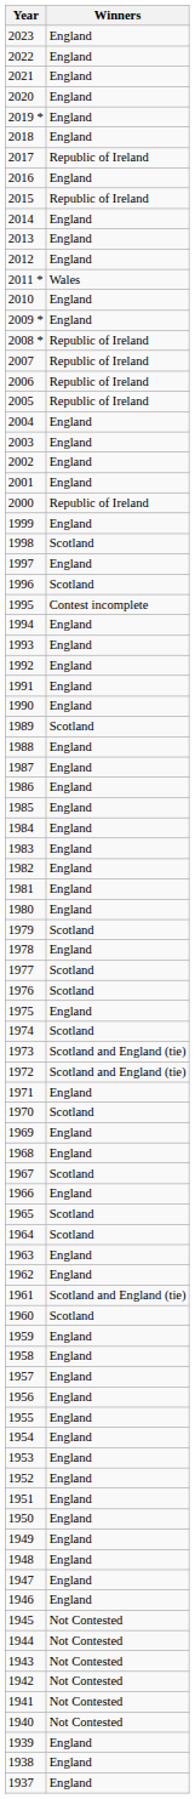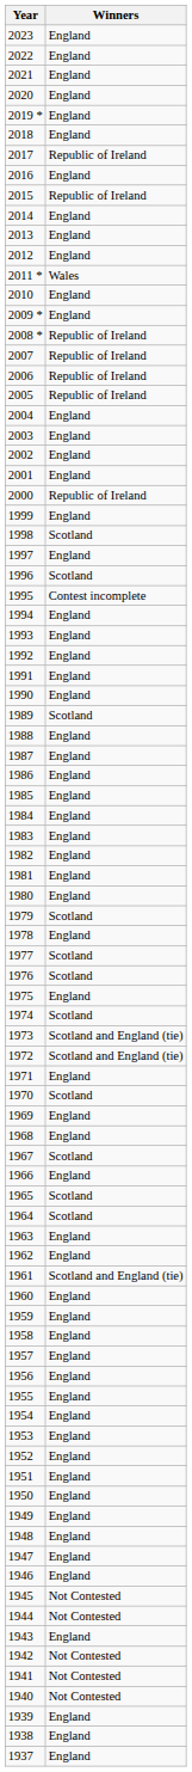 <table class="wikitable sortable">
 <tr>
 <th>Year</th>
 <th>Winners</th>
 </tr>
 <tr>
 <td>2023</td>
 <td>England</td>
 </tr>
 <tr>
 <td>2022</td>
 <td>England</td>
 </tr>
 <tr>
 <td>2021</td>
 <td>England</td>
 </tr>
 <tr>
 <td>2020</td>
 <td>England</td>
 </tr>
 <tr>
 <td>2019 *</td>
 <td>England</td>
 </tr>
 <tr>
 <td>2018</td>
 <td>England</td>
 </tr>
 <tr>
 <td>2017</td>
 <td>Republic of Ireland</td>
 </tr>
 <tr>
 <td>2016</td>
 <td>England</td>
 </tr>
 <tr>
 <td>2015</td>
 <td>Republic of Ireland</td>
 </tr>
 <tr>
 <td>2014</td>
 <td>England</td>
 </tr>
 <tr>
 <td>2013</td>
 <td>England</td>
 </tr>
 <tr>
 <td>2012</td>
 <td>England</td>
 </tr>
 <tr>
 <td>2011 *</td>
 <td>Wales</td>
 </tr>
 <tr>
 <td>2010</td>
 <td>England</td>
 </tr>
 <tr>
 <td>2009 *</td>
 <td>England</td>
 </tr>
 <tr>
 <td>2008 *</td>
 <td>Republic of Ireland</td>
 </tr>
 <tr>
 <td>2007</td>
 <td>Republic of Ireland</td>
 </tr>
 <tr>
 <td>2006</td>
 <td>Republic of Ireland</td>
 </tr>
 <tr>
 <td>2005</td>
 <td>Republic of Ireland</td>
 </tr>
 <tr>
 <td>2004</td>
 <td>England</td>
 </tr>
 <tr>
 <td>2003</td>
 <td>England</td>
 </tr>
 <tr>
 <td>2002</td>
 <td>England</td>
 </tr>
 <tr>
 <td>2001</td>
 <td>England</td>
 </tr>
 <tr>
 <td>2000</td>
 <td>Republic of Ireland</td>
 </tr>
 <tr>
 <td>1999</td>
 <td>England</td>
 </tr>
 <tr>
 <td>1998</td>
 <td>Scotland</td>
 </tr>
 <tr>
 <td>1997</td>
 <td>England</td>
 </tr>
 <tr>
 <td>1996</td>
 <td>Scotland</td>
 </tr>
 <tr>
 <td>1995</td>
 <td>Contest incomplete </td>
 </tr>
 <tr>
 <td>1994</td>
 <td>England</td>
 </tr>
 <tr>
 <td>1993</td>
 <td>England</td>
 </tr>
 <tr>
 <td>1992</td>
 <td>England</td>
 </tr>
 <tr>
 <td>1991</td>
 <td>England</td>
 </tr>
 <tr>
 <td>1990</td>
 <td>England</td>
 </tr>
 <tr>
 <td>1989</td>
 <td>Scotland</td>
 </tr>
 <tr>
 <td>1988</td>
 <td>England</td>
 </tr>
 <tr>
 <td>1987</td>
 <td>England</td>
 </tr>
 <tr>
 <td>1986</td>
 <td>England</td>
 </tr>
 <tr>
 <td>1985</td>
 <td>England</td>
 </tr>
 <tr>
 <td>1984</td>
 <td>England</td>
 </tr>
 <tr>
 <td>1983</td>
 <td>England</td>
 </tr>
 <tr>
 <td>1982</td>
 <td>England</td>
 </tr>
 <tr>
 <td>1981</td>
 <td>England</td>
 </tr>
 <tr>
 <td>1980</td>
 <td>England</td>
 </tr>
 <tr>
 <td>1979</td>
 <td>Scotland</td>
 </tr>
 <tr>
 <td>1978</td>
 <td>England</td>
 </tr>
 <tr>
 <td>1977</td>
 <td>Scotland</td>
 </tr>
 <tr>
 <td>1976</td>
 <td>Scotland</td>
 </tr>
 <tr>
 <td>1975</td>
 <td>England</td>
 </tr>
 <tr>
 <td>1974</td>
 <td>Scotland</td>
 </tr>
 <tr>
 <td>1973</td>
 <td>Scotland and England (tie)</td>
 </tr>
 <tr>
 <td>1972</td>
 <td>Scotland and England (tie)</td>
 </tr>
 <tr>
 <td>1971</td>
 <td>England</td>
 </tr>
 <tr>
 <td>1970</td>
 <td>Scotland</td>
 </tr>
 <tr>
 <td>1969</td>
 <td>England</td>
 </tr>
 <tr>
 <td>1968</td>
 <td>England</td>
 </tr>
 <tr>
 <td>1967</td>
 <td>Scotland</td>
 </tr>
 <tr>
 <td>1966</td>
 <td>England</td>
 </tr>
 <tr>
 <td>1965</td>
 <td>Scotland</td>
 </tr>
 <tr>
 <td>1964</td>
 <td>Scotland</td>
 </tr>
 <tr>
 <td>1963</td>
 <td>England</td>
 </tr>
 <tr>
 <td>1962</td>
 <td>England</td>
 </tr>
 <tr>
 <td>1961</td>
 <td>Scotland and England (tie)</td>
 </tr>
 <tr>
 <td>1960</td>
-<td>Scotland</td>
+<td>England</td>
 </tr>
 <tr>
 <td>1959</td>
 <td>England</td>
 </tr>
 <tr>
 <td>1958</td>
 <td>England</td>
 </tr>
 <tr>
 <td>1957</td>
 <td>England</td>
 </tr>
 <tr>
 <td>1956</td>
 <td>England</td>
 </tr>
 <tr>
 <td>1955</td>
 <td>England</td>
 </tr>
 <tr>
 <td>1954</td>
 <td>England</td>
 </tr>
 <tr>
 <td>1953</td>
 <td>England</td>
 </tr>
 <tr>
 <td>1952</td>
 <td>England</td>
 </tr>
 <tr>
 <td>1951</td>
 <td>England</td>
 </tr>
 <tr>
 <td>1950</td>
 <td>England</td>
 </tr>
 <tr>
 <td>1949</td>
 <td>England</td>
 </tr>
 <tr>
 <td>1948</td>
 <td>England</td>
 </tr>
 <tr>
 <td>1947</td>
 <td>England</td>
 </tr>
 <tr>
 <td>1946</td>
 <td>England</td>
 </tr>
 <tr>
 <td>1945</td>
 <td>Not Contested</td>
 </tr>
 <tr>
 <td>1944</td>
 <td>Not Contested</td>
 </tr>
 <tr>
 <td>1943</td>
-<td>Not Contested</td>
+<td>England</td>
 </tr>
 <tr>
 <td>1942</td>
 <td>Not Contested</td>
 </tr>
 <tr>
 <td>1941</td>
 <td>Not Contested</td>
 </tr>
 <tr>
 <td>1940</td>
 <td>Not Contested</td>
 </tr>
 <tr>
 <td>1939</td>
 <td>England</td>
 </tr>
 <tr>
 <td>1938</td>
 <td>England</td>
 </tr>
 <tr>
 <td>1937</td>
 <td>England </td>
 </tr>
 </table>
